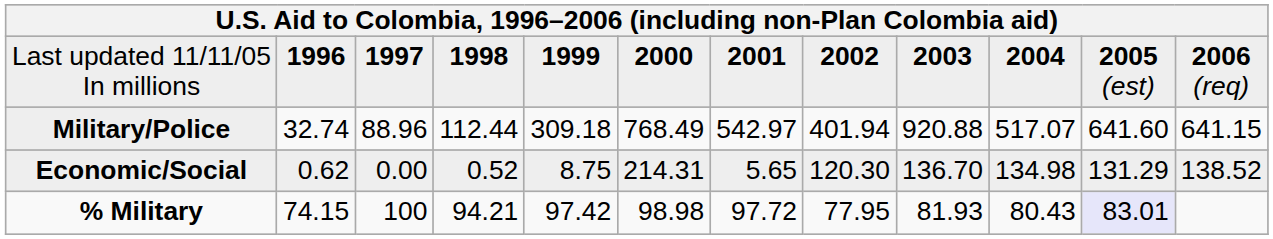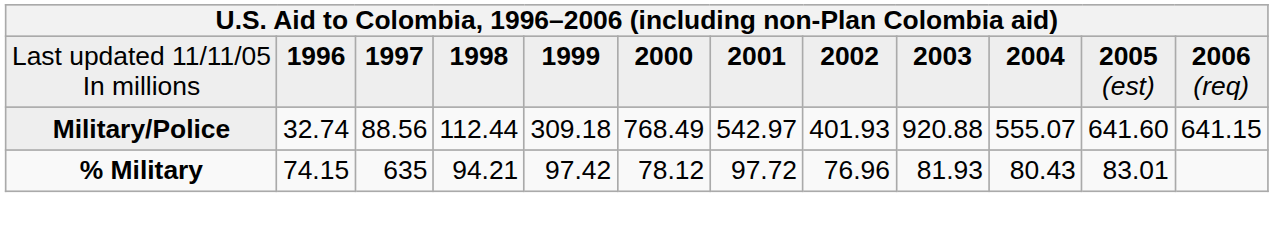 <table class="wikitable" style="margin:auto;">
 <tr>
 <th style="background: text-align: center; padding: 0 5px;" colspan=12>U.S. Aid to Colombia, 1996–2006 (including non-Plan Colombia aid) </th>
 </tr>
 <tr style="text-align:center; background:#eee; vertical-align:middle; vertical-align:top;">
 <td><span>Last updated 11/11/05<br>In millions</span></td>
 <td><strong>1996</strong></td>
 <td><strong>1997</strong></td>
 <td><strong>1998</strong></td>
 <td><strong>1999</strong></td>
 <td><strong>2000</strong></td>
 <td><strong>2001</strong></td>
 <td><strong>2002</strong></td>
 <td><strong>2003</strong></td>
 <td><strong>2004</strong></td>
 <td><strong>2005</strong><br> <em>(est)</em></td>
 <td><strong>2006</strong><br> <em>(req)</em></td>
 </tr>
 <tr style="vertical-align:middle;">
 <td style="background:#eee; text-align:center;"><strong>Military/Police</strong></td>
 <td align="right">32.74</td>
-<td align="right">88.96</td>
+<td align="right">88.56</td>
 <td align="right">112.44</td>
 <td align="right">309.18</td>
 <td align="right">768.49</td>
 <td align="right">542.97</td>
-<td align="right">401.94</td>
+<td align="right">401.93</td>
 <td align="right">920.88</td>
-<td align="right">517.07</td>
+<td align="right">555.07</td>
 <td align="right">641.60</td>
 <td align="right">641.15</td>
-</tr>
-<tr style="background:#eee; vertical-align:middle;">
-<td style="text-align:center;"><strong>Economic/Social</strong></td>
-<td align="right">0.62</td>
-<td align="right">0.00</td>
-<td align="right">0.52</td>
-<td align="right">8.75</td>
-<td align="right">214.31</td>
-<td align="right">5.65</td>
-<td align="right">120.30</td>
-<td align="right">136.70</td>
-<td align="right">134.98</td>
-<td align="right">131.29</td>
-<td align="right">138.52</td>
 </tr>
 <tr>
 <td style="text-align:center;"><strong>% Military</strong></td>
 <td align="right">74.15</td>
-<td align="right">100</td>
+<td align="right">635</td>
 <td align="right">94.21</td>
 <td align="right">97.42</td>
-<td align="right">98.98</td>
+<td align="right">78.12</td>
 <td align="right">97.72</td>
-<td align="right">77.95</td>
+<td align="right">76.96</td>
 <td align="right">81.93</td>
 <td align="right">80.43</td>
-<td align="right" style="background: lavender;">83.01</td>
+<td align="right">83.01</td>
 </tr>
 </table>
